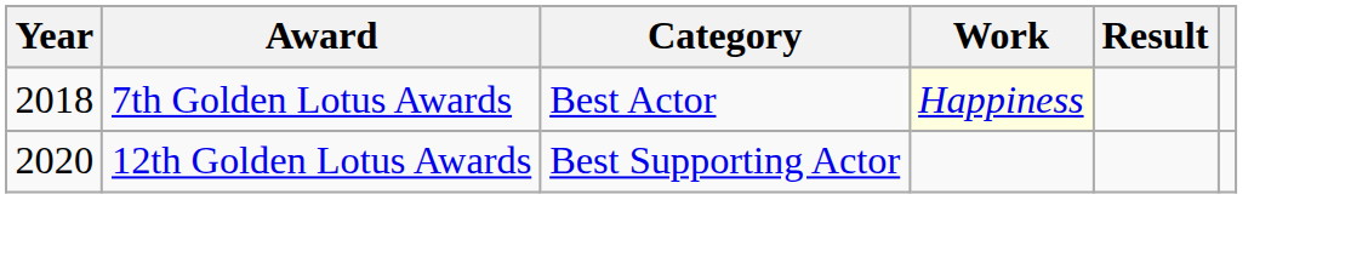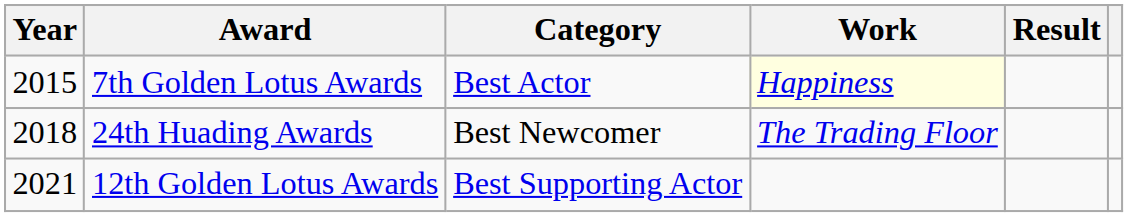 <table class="wikitable plainrowheaders">
 <tr>
 <th>Year</th>
 <th>Award</th>
 <th>Category</th>
 <th>Work</th>
 <th>Result</th>
 <th></th>
 </tr>
 <tr>
-<td>2018</td>
+<td>2015</td>
 <td><a href='#'>7th Golden Lotus Awards</a></td>
 <td><a href='#'>Best Actor</a></td>
 <td style="background: lightyellow;"><em><a href='#'>Happiness</a></em></td>
 <td></td>
 <td></td>
 </tr>
 <tr>
-<td>2020</td>
+<td>2018</td>
+<td><a href='#'>24th Huading Awards</a></td>
+<td>Best Newcomer</td>
+<td><em><a href='#'>The Trading Floor</a></em></td>
+<td></td>
+<td></td>
+</tr>
+<tr>
+<td>2021</td>
 <td><a href='#'>12th Golden Lotus Awards</a></td>
 <td><a href='#'>Best Supporting Actor</a></td>
 <td><em></em></td>
 <td></td>
 <td></td>
 </tr>
 </table>
